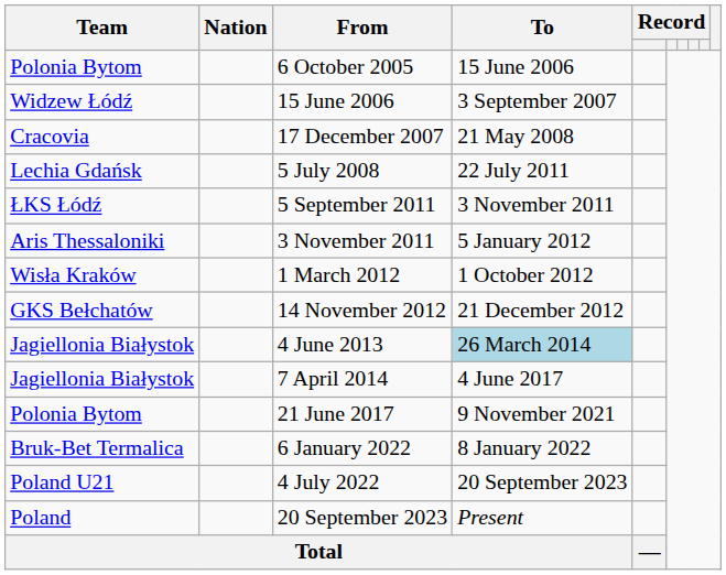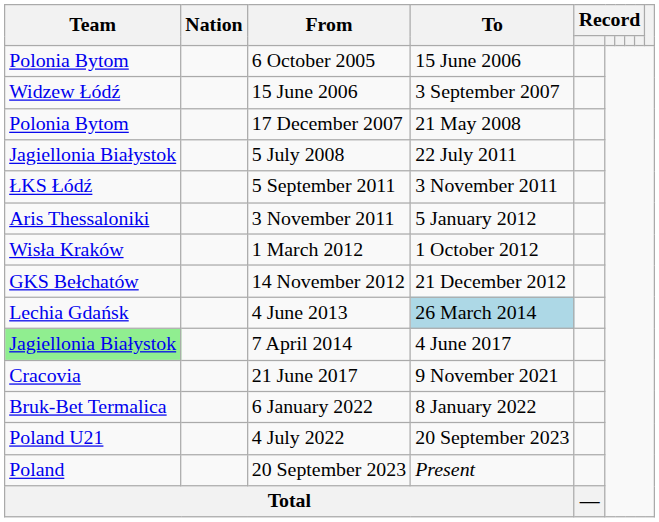 <table class="wikitable" style="text-align: center">
 <tr>
 <th rowspan="2">Team</th>
 <th rowspan="2">Nation</th>
 <th rowspan="2">From</th>
 <th rowspan="2">To</th>
 <th colspan="5">Record</th>
 <th rowspan=2></th>
 </tr>
 <tr>
 <th></th>
 <th></th>
 <th></th>
 <th></th>
 <th></th>
 </tr>
 <tr>
 <td align=left><a href='#'>Polonia Bytom</a></td>
 <td></td>
 <td align=left>6 October 2005</td>
 <td align=left>15 June 2006<br></td>
 <td></td>
 </tr>
 <tr>
 <td align=left><a href='#'>Widzew Łódź</a></td>
 <td></td>
 <td align=left>15 June 2006</td>
 <td align=left>3 September 2007<br></td>
 <td></td>
 </tr>
 <tr>
-<td align=left><a href='#'>Cracovia</a></td>
+<td align=left><a href='#'>Polonia Bytom</a></td>
 <td></td>
 <td align=left>17 December 2007</td>
 <td align=left>21 May 2008<br></td>
 <td></td>
 </tr>
 <tr>
-<td align=left><a href='#'>Lechia Gdańsk</a></td>
+<td align=left><a href='#'>Jagiellonia Białystok</a></td>
 <td></td>
 <td align=left>5 July 2008</td>
 <td align=left>22 July 2011<br></td>
 <td></td>
 </tr>
 <tr>
 <td align=left><a href='#'>ŁKS Łódź</a></td>
 <td></td>
 <td align=left>5 September 2011</td>
 <td align=left>3 November 2011<br></td>
 <td></td>
 </tr>
 <tr>
 <td align=left><a href='#'>Aris Thessaloniki</a></td>
 <td></td>
 <td align=left>3 November 2011</td>
 <td align=left>5 January 2012<br></td>
 <td></td>
 </tr>
 <tr>
 <td align=left><a href='#'>Wisła Kraków</a></td>
 <td></td>
 <td align=left>1 March 2012</td>
 <td align=left>1 October 2012<br></td>
 <td></td>
 </tr>
 <tr>
 <td align=left><a href='#'>GKS Bełchatów</a></td>
 <td></td>
 <td align=left>14 November 2012</td>
 <td align=left>21 December 2012<br></td>
 <td></td>
 </tr>
 <tr>
-<td align=left><a href='#'>Jagiellonia Białystok</a></td>
+<td align=left><a href='#'>Lechia Gdańsk</a></td>
 <td></td>
 <td align=left>4 June 2013</td>
 <td align=left style="background: lightblue;">26 March 2014<br></td>
 <td></td>
 </tr>
 <tr>
-<td align=left><a href='#'>Jagiellonia Białystok</a></td>
+<td align=left style="background: lightgreen;"><a href='#'>Jagiellonia Białystok</a></td>
 <td></td>
 <td align=left>7 April 2014</td>
 <td align=left>4 June 2017<br></td>
 <td></td>
 </tr>
 <tr>
-<td align=left><a href='#'>Polonia Bytom</a></td>
+<td align=left><a href='#'>Cracovia</a></td>
 <td></td>
 <td align=left>21 June 2017</td>
 <td align=left>9 November 2021<br></td>
 <td></td>
 </tr>
 <tr>
 <td align=left><a href='#'>Bruk-Bet Termalica</a></td>
 <td></td>
 <td align=left>6 January 2022</td>
 <td align=left>8 January 2022<br></td>
 <td></td>
 </tr>
 <tr>
 <td align=left><a href='#'>Poland U21</a></td>
 <td></td>
 <td align=left>4 July 2022</td>
 <td align=left>20 September 2023<br></td>
 <td></td>
 </tr>
 <tr>
 <td align=left><a href='#'>Poland</a></td>
 <td></td>
 <td align=left>20 September 2023</td>
 <td align=left><em>Present</em><br></td>
 <td></td>
 </tr>
 <tr>
 <th colspan="4">Total<br></th>
 <th>—</th>
 </tr>
 </table>
